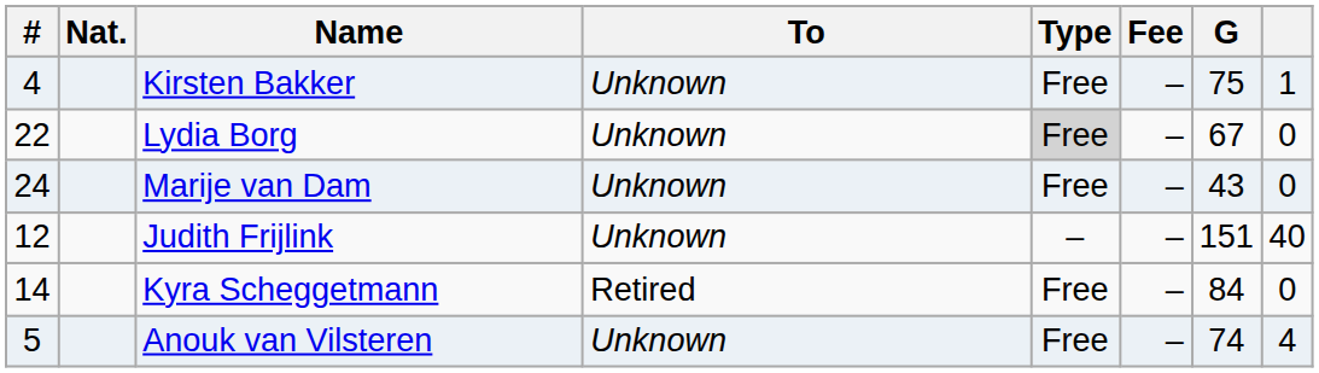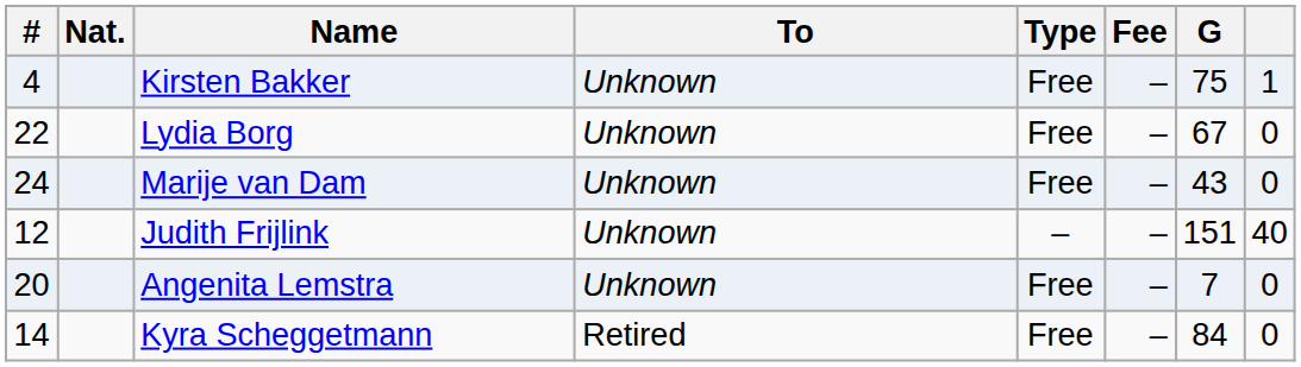 <table class="wikitable sortable" style="font-size:85%;">
 <tr>
 <th>#</th>
 <th>Nat.</th>
 <th width="180">Name</th>
 <th width="180">To</th>
 <th>Type</th>
 <th>Fee</th>
 <th>G</th>
 <th></th>
 </tr>
 <tr bgcolor="#EBF1F6">
 <td align=center>4</td>
 <td align=center></td>
 <td><a href='#'>Kirsten Bakker</a></td>
 <td><em>Unknown</em></td>
 <td align=center>Free</td>
 <td align=right>–</td>
 <td align=center>75</td>
 <td align=center>1</td>
 </tr>
 <tr>
 <td align=center>22</td>
 <td align=center></td>
 <td><a href='#'>Lydia Borg</a></td>
 <td><em>Unknown</em></td>
-<td align=center style="background: lightgrey;">Free</td>
+<td align=center>Free</td>
 <td align=right>–</td>
 <td align=center>67</td>
 <td align=center>0</td>
 </tr>
 <tr bgcolor="#EBF1F6">
 <td align=center>24</td>
 <td align=center></td>
 <td><a href='#'>Marije van Dam</a></td>
 <td><em>Unknown</em></td>
 <td align=center>Free</td>
 <td align=right>–</td>
 <td align=center>43</td>
 <td align=center>0</td>
 </tr>
 <tr>
 <td align=center>12</td>
 <td align=center></td>
 <td><a href='#'>Judith Frijlink</a></td>
 <td><em>Unknown</em></td>
 <td align=center>–</td>
 <td align=right>–</td>
 <td align=center>151</td>
 <td align=center>40</td>
 </tr>
+<tr bgcolor="#EBF1F6">
+<td align=center>20</td>
+<td align=center></td>
+<td><a href='#'>Angenita Lemstra</a></td>
+<td><em>Unknown</em></td>
+<td align=center>Free</td>
+<td align=right>–</td>
+<td align=center>7</td>
+<td align=center>0</td>
+</tr>
 <tr>
 <td align=center>14</td>
 <td align=center></td>
 <td><a href='#'>Kyra Scheggetmann</a></td>
 <td>Retired</td>
 <td align=center>Free</td>
 <td align=right>–</td>
 <td align=center>84</td>
 <td align=center>0</td>
 </tr>
-<tr bgcolor="#EBF1F6">
-<td align=center>5</td>
-<td align=center></td>
-<td><a href='#'>Anouk van Vilsteren</a></td>
-<td><em>Unknown</em></td>
-<td align=center>Free</td>
-<td align=right>–</td>
-<td align=center>74</td>
-<td align=center>4</td>
-</tr>
 </table>
